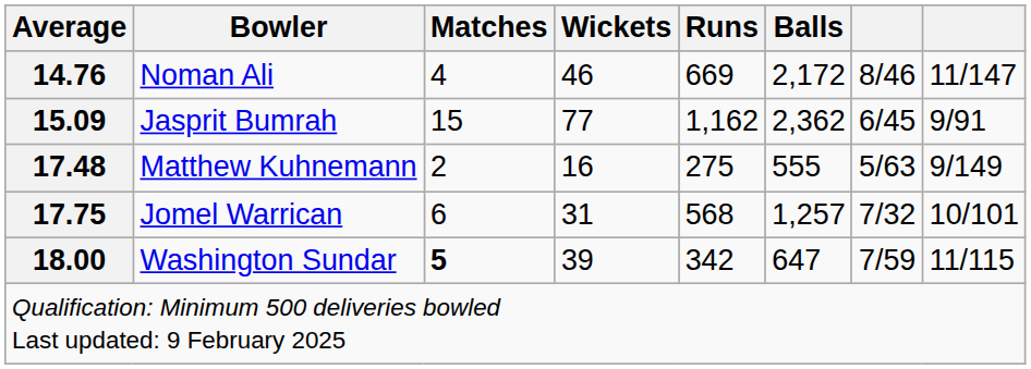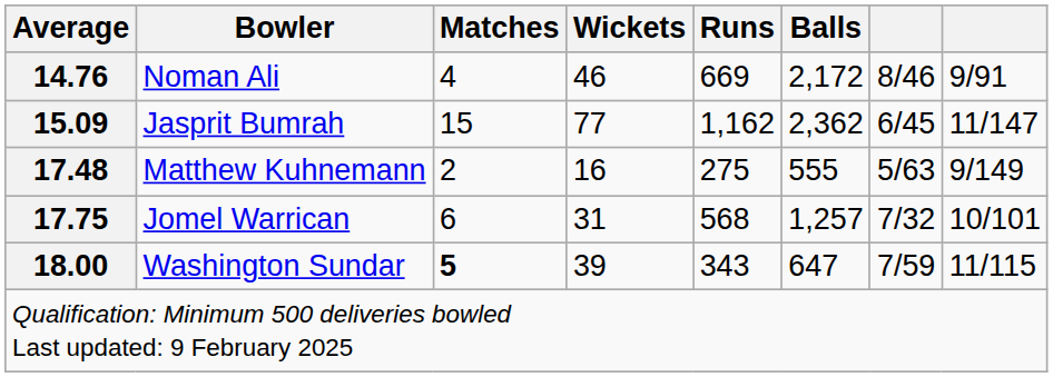 <table class="wikitable">
 <tr>
 <th>Average</th>
 <th>Bowler</th>
 <th>Matches</th>
 <th>Wickets</th>
 <th>Runs</th>
 <th>Balls</th>
 <th></th>
 <th></th>
 </tr>
 <tr>
 <th>14.76</th>
 <td> <a href='#'>Noman Ali</a></td>
 <td>4</td>
 <td>46</td>
 <td>669</td>
 <td>2,172</td>
 <td>8/46</td>
-<td>11/147</td>
+<td>9/91</td>
 </tr>
 <tr>
 <th>15.09</th>
 <td> <a href='#'>Jasprit Bumrah</a></td>
 <td>15</td>
 <td>77</td>
 <td>1,162</td>
 <td>2,362</td>
 <td>6/45</td>
-<td>9/91</td>
+<td>11/147</td>
 </tr>
 <tr>
 <th>17.48</th>
 <td> <a href='#'>Matthew Kuhnemann</a></td>
 <td>2</td>
 <td>16</td>
 <td>275</td>
 <td>555</td>
 <td>5/63</td>
 <td>9/149</td>
 </tr>
 <tr>
 <th>17.75</th>
 <td> <a href='#'>Jomel Warrican</a></td>
 <td>6</td>
 <td>31</td>
 <td>568</td>
 <td>1,257</td>
 <td>7/32</td>
 <td>10/101</td>
 </tr>
 <tr>
 <th>18.00</th>
 <td> <a href='#'>Washington Sundar</a></td>
 <td><strong>5</strong></td>
 <td>39</td>
-<td>342</td>
+<td>343</td>
 <td>647</td>
 <td>7/59</td>
 <td>11/115</td>
 </tr>
 <tr class="sortbottom">
 <td colspan="8"><small> <em>Qualification: Minimum 500 deliveries bowled</em><br>Last updated: 9 February 2025</small></td>
 </tr>
 </table>
